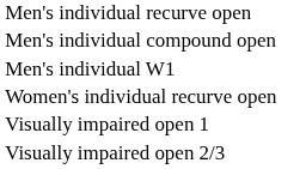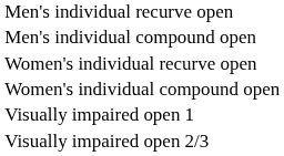 <table>
 <tr>
 <td>Men's individual recurve open<br></td>
 <td></td>
 <td></td>
 <td></td>
 </tr>
 <tr>
 <td>Men's individual compound open<br></td>
 <td></td>
 <td></td>
 <td></td>
 </tr>
 <tr>
-<td>Men's individual W1<br></td>
+<td>Women's individual recurve open<br></td>
 <td></td>
 <td></td>
 <td></td>
 </tr>
 <tr>
-<td>Women's individual recurve open<br></td>
+<td>Women's individual compound open<br></td>
 <td></td>
 <td></td>
 <td></td>
 </tr>
 <tr>
 <td>Visually impaired open 1<br></td>
 <td></td>
 <td></td>
 <td></td>
 </tr>
 <tr>
 <td>Visually impaired open 2/3<br></td>
 <td></td>
 <td></td>
 <td></td>
 </tr>
 </table>
